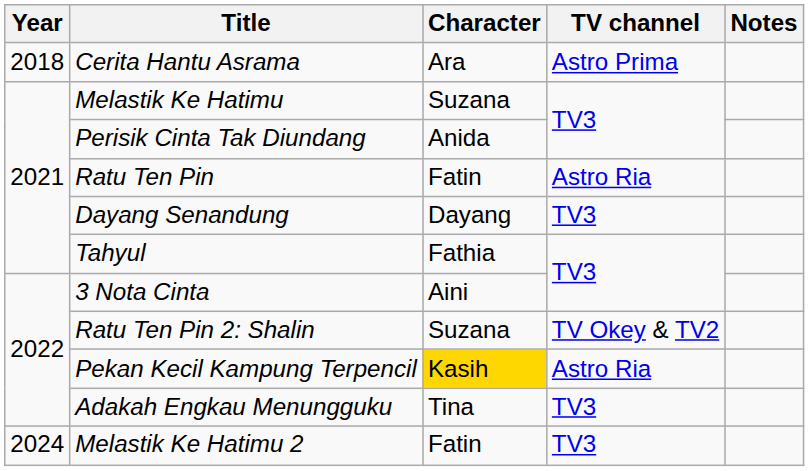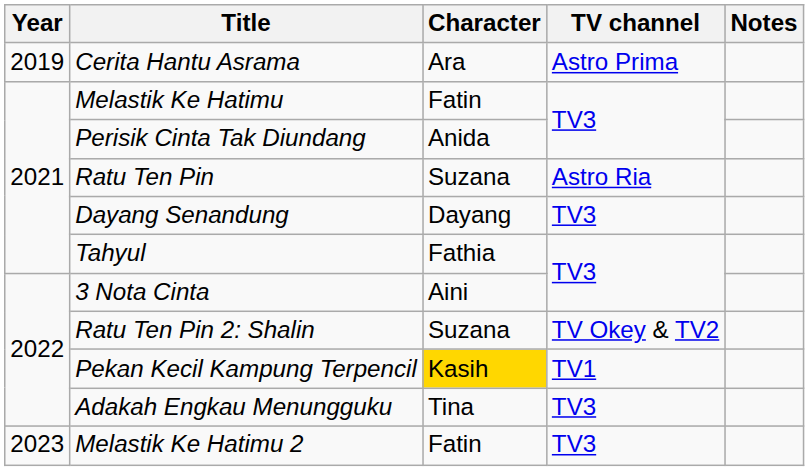 <table class="wikitable">
 <tr>
 <th>Year</th>
 <th>Title</th>
 <th>Character</th>
 <th>TV channel</th>
 <th>Notes</th>
 </tr>
 <tr>
-<td>2018</td>
+<td>2019</td>
 <td><em>Cerita Hantu Asrama</em></td>
 <td>Ara</td>
 <td><a href='#'>Astro Prima</a></td>
 <td></td>
 </tr>
 <tr>
 <td rowspan="5">2021</td>
 <td><em>Melastik Ke Hatimu</em></td>
-<td>Suzana</td>
+<td>Fatin</td>
 <td rowspan="2"><a href='#'>TV3</a></td>
 <td></td>
 </tr>
 <tr>
 <td><em>Perisik Cinta Tak Diundang</em></td>
 <td>Anida</td>
 <td></td>
 </tr>
 <tr>
 <td><em>Ratu Ten Pin</em></td>
-<td>Fatin</td>
+<td>Suzana</td>
 <td><a href='#'>Astro Ria</a></td>
 <td></td>
 </tr>
 <tr>
 <td><em>Dayang Senandung</em></td>
 <td>Dayang</td>
 <td><a href='#'>TV3</a></td>
 <td></td>
 </tr>
 <tr>
 <td><em>Tahyul</em></td>
 <td>Fathia</td>
 <td rowspan="2"><a href='#'>TV3</a></td>
 <td></td>
 </tr>
 <tr>
 <td rowspan="4">2022</td>
 <td><em>3 Nota Cinta</em></td>
 <td>Aini</td>
 <td></td>
 </tr>
 <tr>
 <td><em>Ratu Ten Pin 2: Shalin</em></td>
 <td>Suzana</td>
 <td><a href='#'>TV Okey</a> & <a href='#'>TV2</a></td>
 <td></td>
 </tr>
 <tr>
 <td><em>Pekan Kecil Kampung Terpencil</em></td>
 <td style="background: gold;">Kasih</td>
-<td><a href='#'>Astro Ria</a></td>
+<td><a href='#'>TV1</a></td>
 <td></td>
 </tr>
 <tr>
 <td><em>Adakah Engkau Menungguku</em></td>
 <td>Tina</td>
 <td><a href='#'>TV3</a></td>
 <td></td>
 </tr>
 <tr>
-<td>2024</td>
+<td>2023</td>
 <td><em>Melastik Ke Hatimu 2</em></td>
 <td>Fatin</td>
 <td><a href='#'>TV3</a></td>
 <td></td>
 </tr>
 </table>
